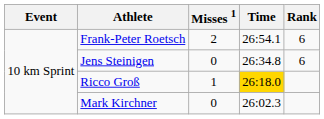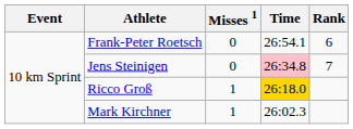 <table class="wikitable" style="font-size:90%">
 <tr>
 <th>Event</th>
 <th>Athlete</th>
 <th>Misses <sup>1</sup></th>
 <th>Time</th>
 <th>Rank</th>
 </tr>
 <tr>
 <td rowspan="4">10 km Sprint</td>
 <td><a href='#'>Frank-Peter Roetsch</a></td>
-<td align="center">2</td>
+<td align="center">0</td>
 <td align="center">26:54.1</td>
 <td align="center">6</td>
 </tr>
 <tr>
 <td><a href='#'>Jens Steinigen</a></td>
 <td align="center">0</td>
-<td align="center">26:34.8</td>
-<td align="center">6</td>
+<td align="center" style="background: pink;">26:34.8</td>
+<td align="center">7</td>
 </tr>
 <tr>
 <td><a href='#'>Ricco Groß</a></td>
 <td align="center">1</td>
 <td align="center" style="background: gold;">26:18.0</td>
 <td align="center"></td>
 </tr>
 <tr>
 <td><a href='#'>Mark Kirchner</a></td>
-<td align="center">0</td>
+<td align="center">1</td>
 <td align="center">26:02.3</td>
 <td align="center"></td>
 </tr>
 </table>
